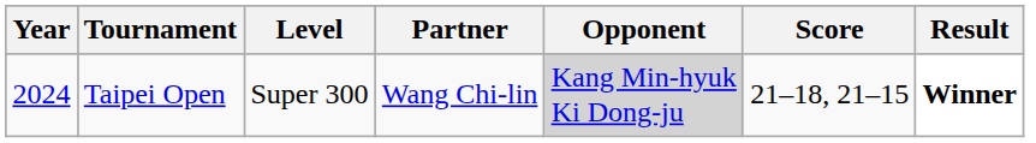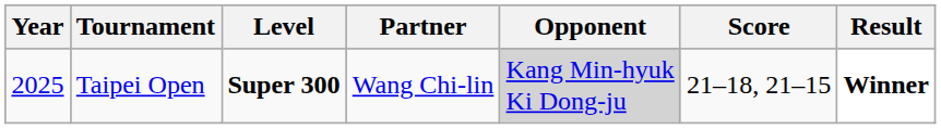 <table class="sortable wikitable" style="font-size: 90%;">
 <tr>
 <th>Year</th>
 <th>Tournament</th>
 <th>Level</th>
 <th>Partner</th>
 <th>Opponent</th>
 <th>Score</th>
 <th>Result</th>
 </tr>
 <tr>
-<td align="center"><a href='#'>2024</a></td>
+<td align="center"><a href='#'>2025</a></td>
 <td align="left"><a href='#'>Taipei Open</a></td>
-<td align="left">Super 300</td>
+<td align="left"><strong>Super 300</strong></td>
 <td align="left"> <a href='#'>Wang Chi-lin</a></td>
 <td align="left" style="background: lightgrey;"> <a href='#'>Kang Min-hyuk</a><br> <a href='#'>Ki Dong-ju</a></td>
 <td align="left">21–18, 21–15</td>
 <td style="text-align:left; background: white"> <strong>Winner</strong></td>
 </tr>
 </table>
